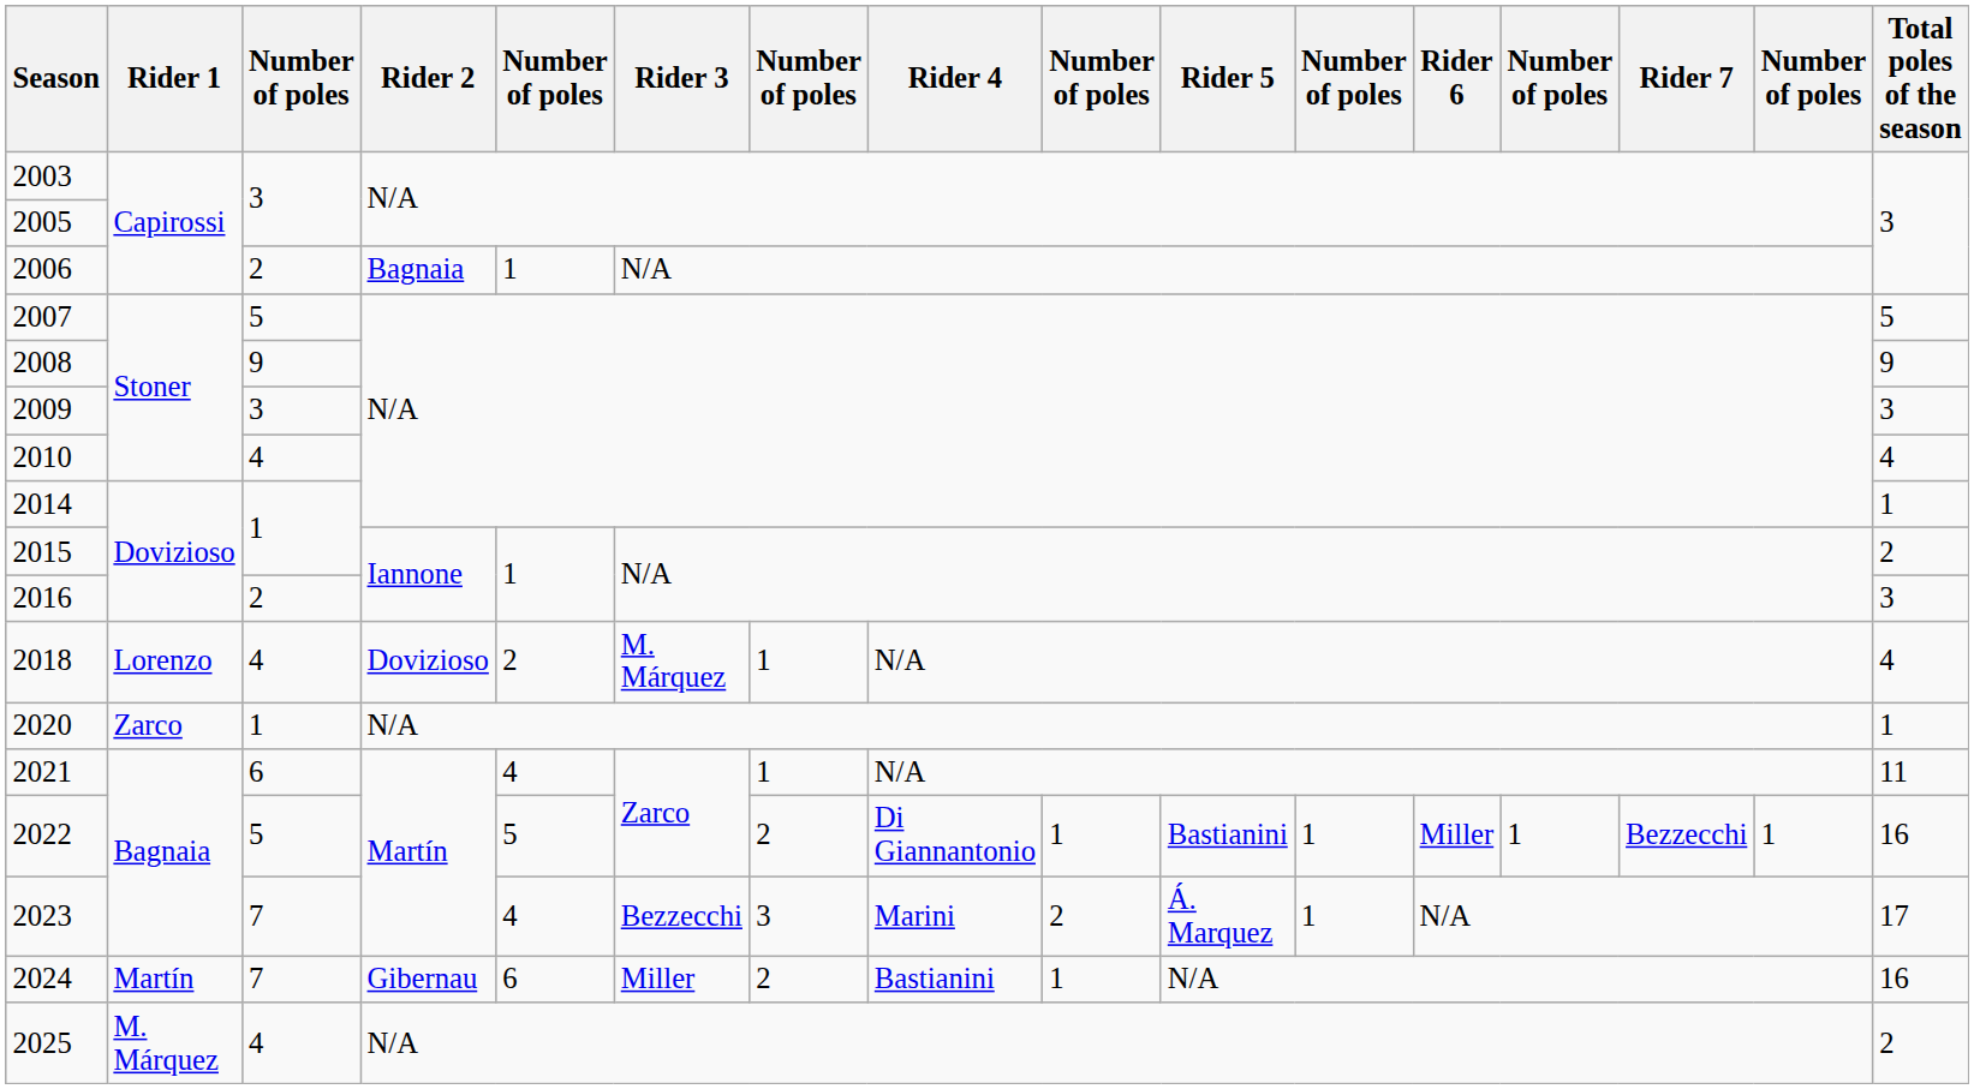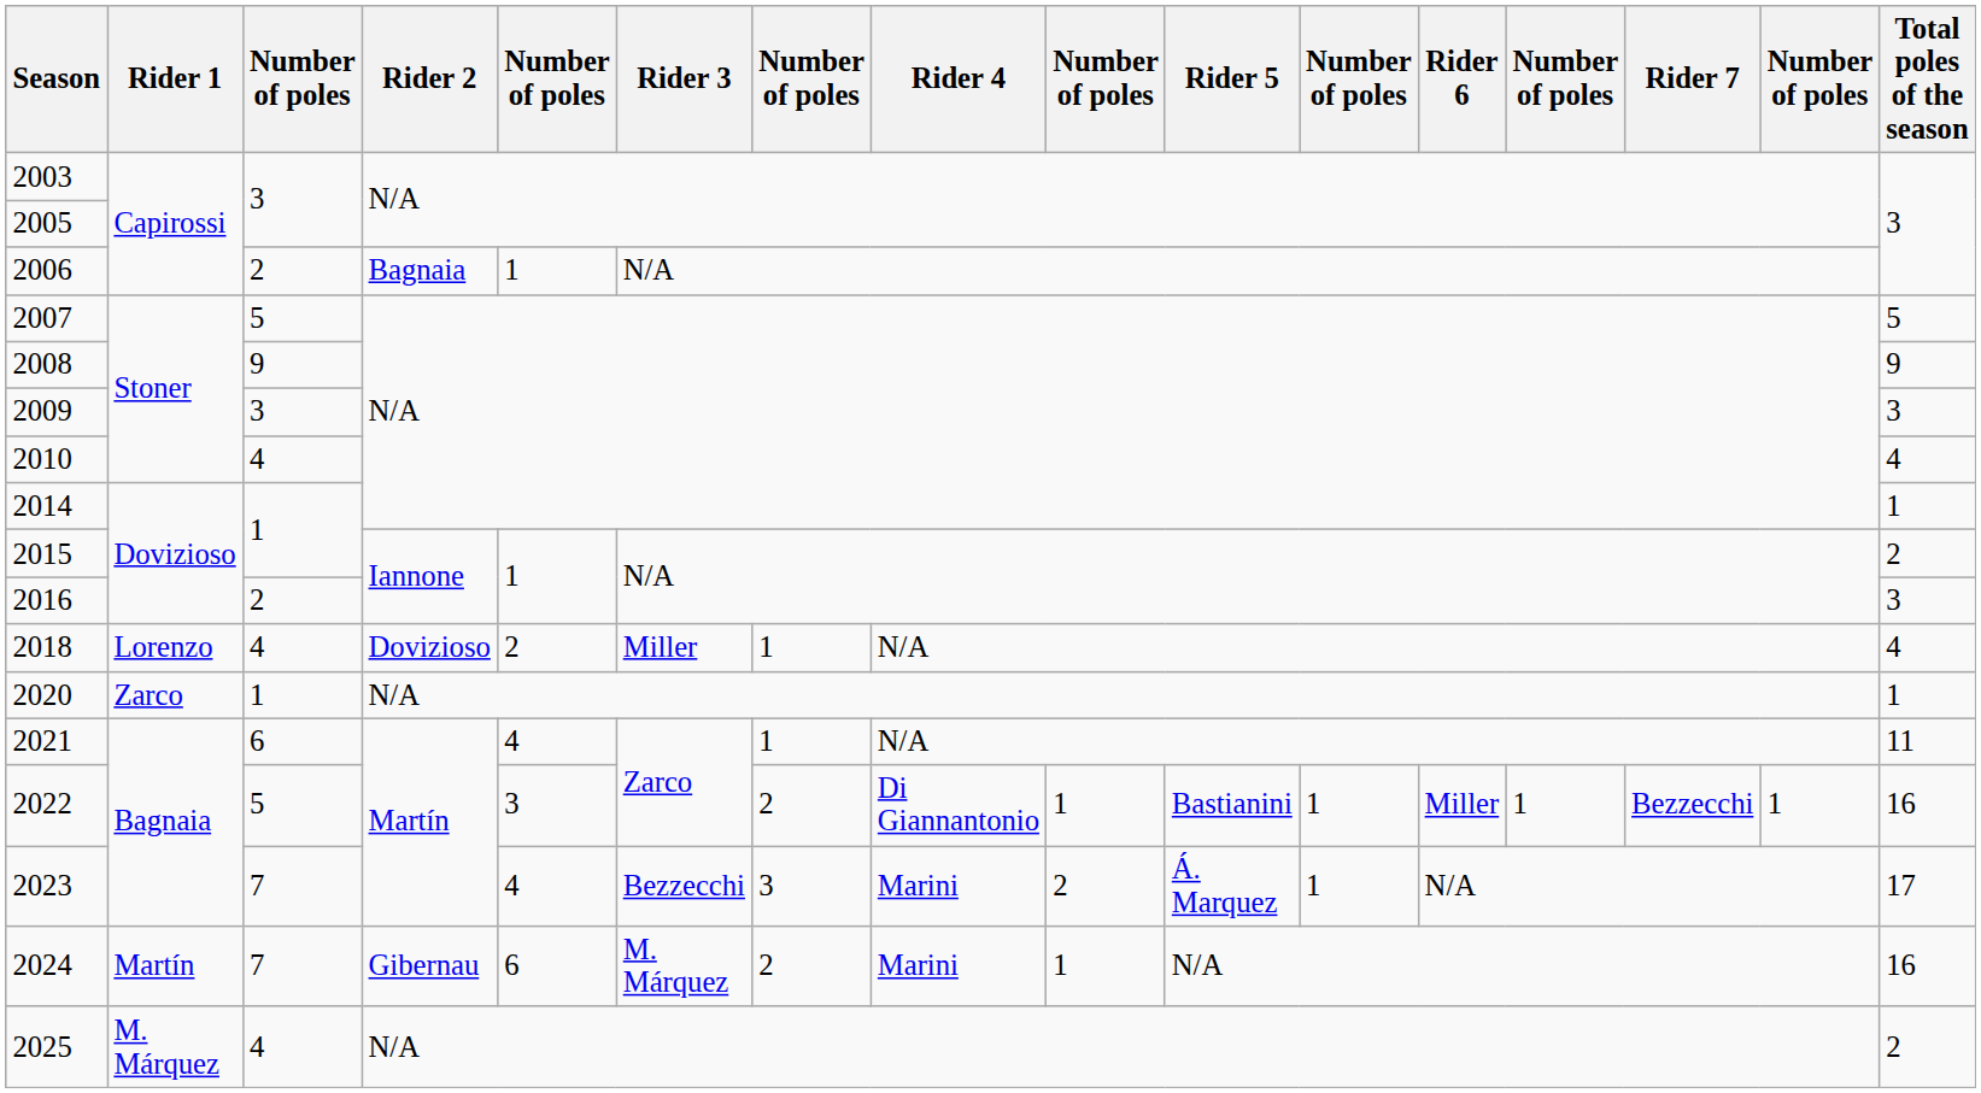 <table class="wikitable">
 <tr>
 <th>Season</th>
 <th>Rider 1</th>
 <th>Number of poles</th>
 <th>Rider 2</th>
 <th>Number of poles</th>
 <th>Rider 3</th>
 <th>Number of poles</th>
 <th>Rider 4</th>
 <th>Number of poles</th>
 <th>Rider 5</th>
 <th>Number of poles</th>
 <th>Rider 6</th>
 <th>Number of poles</th>
 <th>Rider 7</th>
 <th>Number of poles</th>
 <th>Total poles of the season</th>
 </tr>
 <tr>
 <td>2003</td>
 <td rowspan="3"> <a href='#'>Capirossi</a></td>
 <td rowspan="2">3</td>
 <td colspan="12" rowspan="2">N/A</td>
 <td rowspan="3">3</td>
 </tr>
 <tr>
 <td>2005</td>
 </tr>
 <tr>
 <td>2006</td>
 <td>2</td>
 <td> <a href='#'>Bagnaia</a></td>
 <td>1</td>
 <td colspan="10">N/A</td>
 </tr>
 <tr>
 <td>2007</td>
 <td rowspan="4"> <a href='#'>Stoner</a></td>
 <td>5</td>
 <td colspan="12" rowspan="5">N/A</td>
 <td>5</td>
 </tr>
 <tr>
 <td>2008</td>
 <td>9</td>
 <td>9</td>
 </tr>
 <tr>
 <td>2009</td>
 <td>3</td>
 <td>3</td>
 </tr>
 <tr>
 <td>2010</td>
 <td>4</td>
 <td>4</td>
 </tr>
 <tr>
 <td>2014</td>
 <td rowspan="3"> <a href='#'>Dovizioso</a></td>
 <td rowspan="2">1</td>
 <td>1</td>
 </tr>
 <tr>
 <td>2015</td>
 <td rowspan="2"> <a href='#'>Iannone</a></td>
 <td rowspan="2">1</td>
 <td colspan="10" rowspan="2">N/A</td>
 <td>2</td>
 </tr>
 <tr>
 <td>2016</td>
 <td>2</td>
 <td>3</td>
 </tr>
 <tr>
 <td>2018</td>
 <td> <a href='#'>Lorenzo</a></td>
 <td>4</td>
 <td> <a href='#'>Dovizioso</a></td>
 <td>2</td>
-<td> <a href='#'>M. Márquez</a></td>
+<td> <a href='#'>Miller</a></td>
 <td>1</td>
 <td colspan="8">N/A</td>
 <td>4</td>
 </tr>
 <tr>
 <td>2020</td>
 <td> <a href='#'>Zarco</a></td>
 <td>1</td>
 <td colspan="12">N/A</td>
 <td>1</td>
 </tr>
 <tr>
 <td>2021</td>
 <td rowspan="3"> <a href='#'>Bagnaia</a></td>
 <td>6</td>
 <td rowspan="3"> <a href='#'>Martín</a></td>
 <td>4</td>
 <td rowspan="2"> <a href='#'>Zarco</a></td>
 <td>1</td>
 <td colspan="8">N/A</td>
 <td>11</td>
 </tr>
 <tr>
 <td>2022</td>
 <td>5</td>
-<td>5</td>
+<td>3</td>
 <td>2</td>
 <td> <a href='#'>Di Giannantonio</a></td>
 <td>1</td>
 <td> <a href='#'>Bastianini</a></td>
 <td>1</td>
 <td> <a href='#'>Miller</a></td>
 <td>1</td>
 <td> <a href='#'>Bezzecchi</a></td>
 <td>1</td>
 <td>16</td>
 </tr>
 <tr>
 <td>2023</td>
 <td>7</td>
 <td>4</td>
 <td> <a href='#'>Bezzecchi</a></td>
 <td>3</td>
 <td> <a href='#'>Marini</a></td>
 <td>2</td>
 <td> <a href='#'>Á. Marquez</a></td>
 <td>1</td>
 <td colspan="4">N/A</td>
 <td>17</td>
 </tr>
 <tr>
 <td>2024</td>
 <td> <a href='#'>Martín</a></td>
 <td>7</td>
 <td> <a href='#'>Gibernau</a></td>
 <td>6</td>
-<td> <a href='#'>Miller</a></td>
+<td> <a href='#'>M. Márquez</a></td>
 <td>2</td>
-<td> <a href='#'>Bastianini</a></td>
+<td> <a href='#'>Marini</a></td>
 <td>1</td>
 <td colspan="6">N/A</td>
 <td>16</td>
 </tr>
 <tr>
 <td>2025</td>
 <td> <a href='#'>M. Márquez</a></td>
 <td>4</td>
 <td colspan="12">N/A</td>
 <td>2</td>
 </tr>
 </table>
